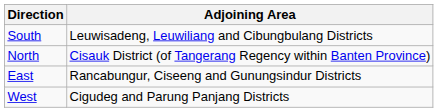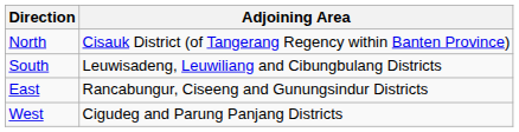 <table class="wikitable">
 <tr>
 <th>Direction</th>
 <th>Adjoining Area</th>
 </tr>
 <tr>
+<td><a href='#'>North</a></td>
+<td><a href='#'>Cisauk</a> District (of <a href='#'>Tangerang</a> Regency within <a href='#'>Banten Province</a>)</td>
+</tr>
+<tr>
 <td><a href='#'>South</a></td>
 <td>Leuwisadeng, <a href='#'>Leuwiliang</a> and Cibungbulang Districts</td>
-</tr>
-<tr>
-<td><a href='#'>North</a></td>
-<td><a href='#'>Cisauk</a> District (of <a href='#'>Tangerang</a> Regency within <a href='#'>Banten Province</a>)</td>
 </tr>
 <tr>
 <td><a href='#'>East</a></td>
 <td>Rancabungur, Ciseeng and Gunungsindur Districts</td>
 </tr>
 <tr>
 <td><a href='#'>West</a></td>
 <td>Cigudeg and Parung Panjang Districts</td>
 </tr>
 </table>
